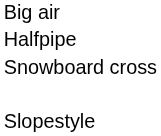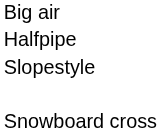 <table>
 <tr>
 <td>Big air<br></td>
 <td></td>
 <td></td>
 <td></td>
 </tr>
 <tr>
 <td>Halfpipe<br></td>
 <td></td>
 <td></td>
 <td></td>
 </tr>
 <tr>
-<td>Snowboard cross<br></td>
+<td>Slopestyle<br></td>
 <td></td>
 <td></td>
 <td></td>
 </tr>
 <tr>
 <td><br></td>
 <td></td>
 <td></td>
 <td></td>
 </tr>
 <tr>
-<td>Slopestyle<br></td>
+<td>Snowboard cross<br></td>
 <td></td>
 <td></td>
 <td></td>
 </tr>
 </table>
